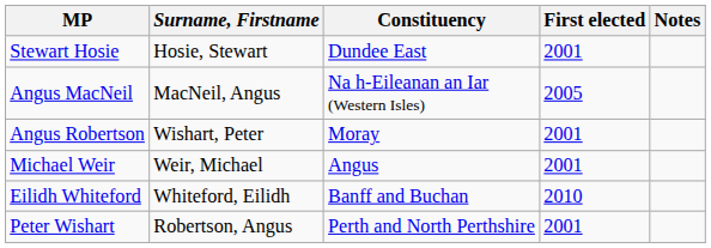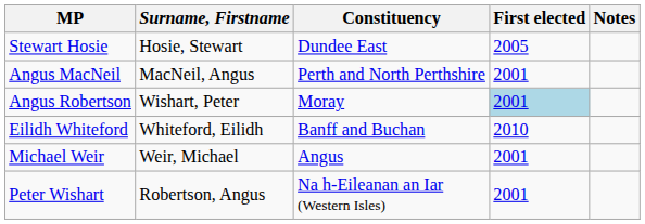 <table class="wikitable sortable">
 <tr>
 <th>MP</th>
 <th><em>Surname, Firstname</em></th>
 <th>Constituency</th>
 <th>First elected</th>
 <th>Notes</th>
 </tr>
 <tr>
 <td><a href='#'>Stewart Hosie</a></td>
 <td>Hosie, Stewart</td>
 <td><a href='#'>Dundee East</a></td>
-<td><a href='#'>2001</a></td>
+<td><a href='#'>2005</a></td>
 <td></td>
 </tr>
 <tr>
 <td><a href='#'>Angus MacNeil</a></td>
 <td>MacNeil, Angus</td>
-<td><a href='#'>Na h-Eileanan an Iar</a><br><small>(Western Isles)</small></td>
-<td><a href='#'>2005</a></td>
+<td><a href='#'>Perth and North Perthshire</a></td>
+<td><a href='#'>2001</a></td>
 <td></td>
 </tr>
 <tr>
 <td><a href='#'>Angus Robertson</a></td>
 <td>Wishart, Peter</td>
 <td><a href='#'>Moray</a></td>
-<td><a href='#'>2001</a></td>
+<td style="background: lightblue;"><a href='#'>2001</a></td>
+<td></td>
+</tr>
+<tr>
+<td><a href='#'>Eilidh Whiteford</a></td>
+<td>Whiteford, Eilidh</td>
+<td><a href='#'>Banff and Buchan</a></td>
+<td><a href='#'>2010</a></td>
 <td></td>
 </tr>
 <tr>
 <td><a href='#'>Michael Weir</a></td>
 <td>Weir, Michael</td>
 <td><a href='#'>Angus</a></td>
 <td><a href='#'>2001</a></td>
 <td></td>
 </tr>
 <tr>
-<td><a href='#'>Eilidh Whiteford</a></td>
-<td>Whiteford, Eilidh</td>
-<td><a href='#'>Banff and Buchan</a></td>
-<td><a href='#'>2010</a></td>
-<td></td>
-</tr>
-<tr>
 <td><a href='#'>Peter Wishart</a></td>
 <td>Robertson, Angus</td>
-<td><a href='#'>Perth and North Perthshire</a></td>
+<td><a href='#'>Na h-Eileanan an Iar</a><br><small>(Western Isles)</small></td>
 <td><a href='#'>2001</a></td>
 <td></td>
 </tr>
 </table>
